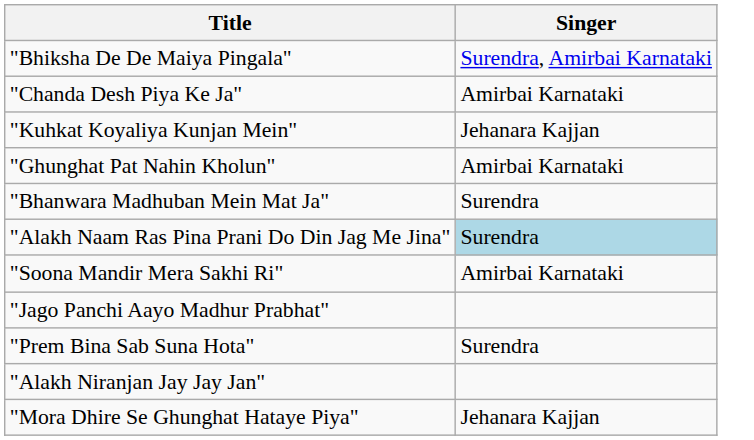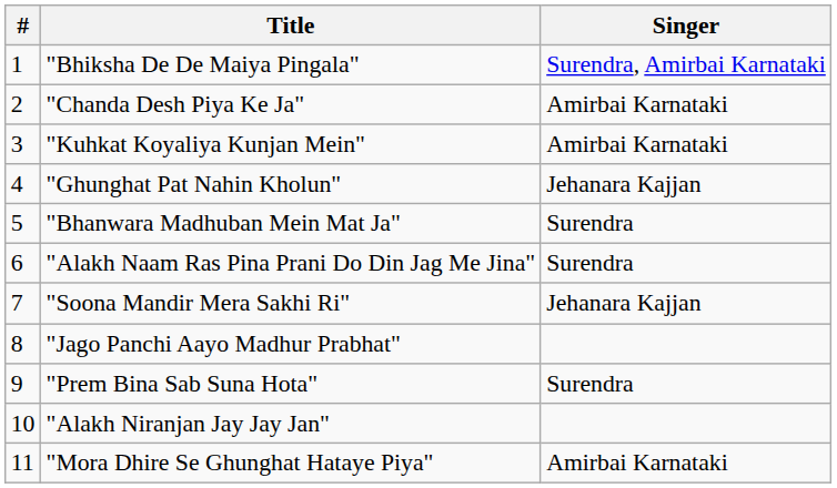 <table class="wikitable" style="font-size:95%;">
 <tr>
+<th>#</th>
 <th>Title</th>
 <th>Singer</th>
 </tr>
 <tr>
+<td>1</td>
 <td>"Bhiksha De De Maiya Pingala"</td>
 <td><a href='#'>Surendra</a>, <a href='#'>Amirbai Karnataki</a></td>
 </tr>
 <tr>
+<td>2</td>
 <td>"Chanda Desh Piya Ke Ja"</td>
 <td>Amirbai Karnataki</td>
 </tr>
 <tr>
+<td>3</td>
 <td>"Kuhkat Koyaliya Kunjan Mein"</td>
+<td>Amirbai Karnataki</td>
+</tr>
+<tr>
+<td>4</td>
+<td>"Ghunghat Pat Nahin Kholun"</td>
 <td>Jehanara Kajjan</td>
 </tr>
 <tr>
-<td>"Ghunghat Pat Nahin Kholun"</td>
-<td>Amirbai Karnataki</td>
-</tr>
-<tr>
+<td>5</td>
 <td>"Bhanwara Madhuban Mein Mat Ja"</td>
 <td>Surendra</td>
 </tr>
 <tr>
+<td>6</td>
 <td>"Alakh Naam Ras Pina Prani Do Din Jag Me Jina"</td>
-<td style="background: lightblue;">Surendra</td>
+<td>Surendra</td>
 </tr>
 <tr>
+<td>7</td>
 <td>"Soona Mandir Mera Sakhi Ri"</td>
-<td>Amirbai Karnataki</td>
+<td>Jehanara Kajjan</td>
 </tr>
 <tr>
+<td>8</td>
 <td>"Jago Panchi Aayo Madhur Prabhat"</td>
 <td></td>
 </tr>
 <tr>
+<td>9</td>
 <td>"Prem Bina Sab Suna Hota"</td>
 <td>Surendra</td>
 </tr>
 <tr>
+<td>10</td>
 <td>"Alakh Niranjan Jay Jay Jan"</td>
 <td></td>
 </tr>
 <tr>
+<td>11</td>
 <td>"Mora Dhire Se Ghunghat Hataye Piya"</td>
-<td>Jehanara Kajjan</td>
+<td>Amirbai Karnataki</td>
 </tr>
 </table>
